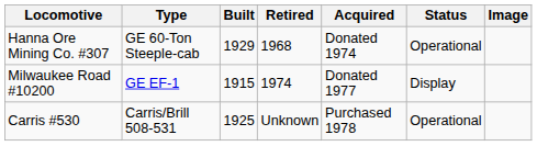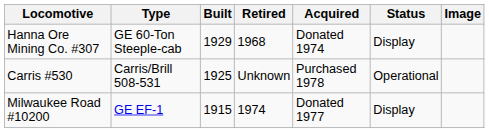 <table class="wikitable sortable">
 <tr>
 <th>Locomotive</th>
 <th class="unsortable">Type</th>
 <th>Built</th>
 <th>Retired</th>
 <th class="unsortable">Acquired</th>
 <th>Status</th>
 <th class="unsortable">Image</th>
 </tr>
 <tr>
 <td>Hanna Ore Mining Co. #307</td>
 <td>GE 60-Ton Steeple-cab</td>
 <td>1929</td>
 <td>1968</td>
 <td>Donated 1974</td>
+<td>Display</td>
+<td></td>
+</tr>
+<tr>
+<td>Carris #530</td>
+<td>Carris/Brill 508-531</td>
+<td>1925</td>
+<td>Unknown</td>
+<td>Purchased 1978</td>
 <td>Operational</td>
 <td></td>
 </tr>
 <tr>
 <td>Milwaukee Road #10200</td>
 <td><a href='#'>GE EF-1</a></td>
 <td>1915</td>
 <td>1974</td>
 <td>Donated 1977</td>
 <td>Display</td>
 <td></td>
 </tr>
-<tr>
-<td>Carris #530</td>
-<td>Carris/Brill 508-531</td>
-<td>1925</td>
-<td>Unknown</td>
-<td>Purchased 1978</td>
-<td>Operational</td>
-<td></td>
-</tr>
 </table>
